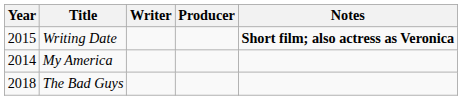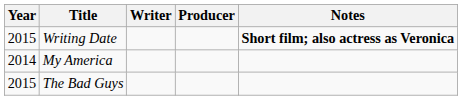 <table class="wikitable">
 <tr>
 <th>Year</th>
 <th>Title</th>
 <th>Writer</th>
 <th>Producer</th>
 <th>Notes</th>
 </tr>
 <tr>
 <td>2015</td>
 <td><em>Writing Date</em></td>
 <td></td>
 <td></td>
 <td><strong>Short film; also actress as Veronica</strong></td>
 </tr>
 <tr>
 <td>2014</td>
 <td><em>My America</em></td>
 <td></td>
 <td></td>
 <td></td>
 </tr>
 <tr>
-<td>2018</td>
+<td>2015</td>
 <td><em>The Bad Guys</em></td>
 <td></td>
 <td></td>
 <td></td>
 </tr>
 </table>
